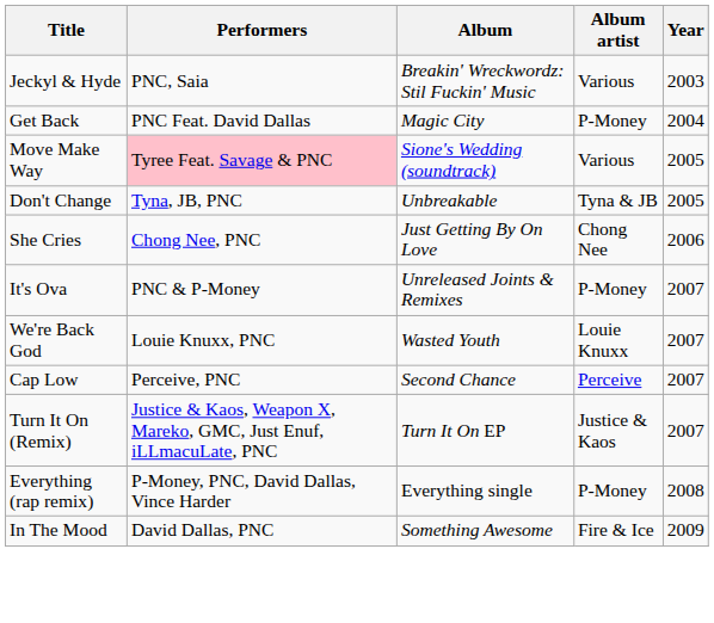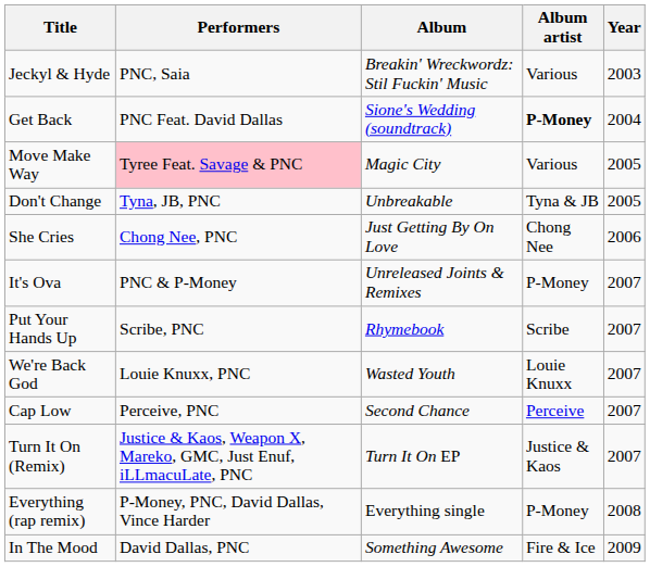 <table class="wikitable">
 <tr>
 <th>Title</th>
 <th>Performers</th>
 <th>Album</th>
 <th>Album artist</th>
 <th>Year</th>
 </tr>
 <tr>
 <td>Jeckyl & Hyde</td>
 <td>PNC, Saia</td>
 <td><em>Breakin' Wreckwordz: Stil Fuckin' Music</em></td>
 <td>Various</td>
 <td>2003</td>
 </tr>
 <tr>
 <td>Get Back</td>
 <td>PNC Feat. David Dallas</td>
-<td><em>Magic City</em></td>
-<td>P-Money</td>
+<td><em><a href='#'>Sione's Wedding (soundtrack)</a></em></td>
+<td><strong>P-Money</strong></td>
 <td>2004</td>
 </tr>
 <tr>
 <td>Move Make Way</td>
 <td style="background: pink;">Tyree Feat. <a href='#'>Savage</a> & PNC</td>
-<td><em><a href='#'>Sione's Wedding (soundtrack)</a></em></td>
+<td><em>Magic City</em></td>
 <td>Various</td>
 <td>2005</td>
 </tr>
 <tr>
 <td>Don't Change</td>
 <td><a href='#'>Tyna</a>, JB, PNC</td>
 <td><em>Unbreakable</em></td>
 <td>Tyna & JB</td>
 <td>2005</td>
 </tr>
 <tr>
 <td>She Cries</td>
 <td><a href='#'>Chong Nee</a>, PNC</td>
 <td><em>Just Getting By On Love</em></td>
 <td>Chong Nee</td>
 <td>2006</td>
 </tr>
 <tr>
 <td>It's Ova</td>
 <td>PNC & P-Money</td>
 <td><em>Unreleased Joints & Remixes</em></td>
 <td>P-Money</td>
+<td>2007</td>
+</tr>
+<tr>
+<td>Put Your Hands Up</td>
+<td>Scribe, PNC</td>
+<td><em><a href='#'>Rhymebook</a></em></td>
+<td>Scribe</td>
 <td>2007</td>
 </tr>
 <tr>
 <td>We're Back God</td>
 <td>Louie Knuxx, PNC</td>
 <td><em>Wasted Youth</em></td>
 <td>Louie Knuxx</td>
 <td>2007</td>
 </tr>
 <tr>
 <td>Cap Low</td>
 <td>Perceive, PNC</td>
 <td><em>Second Chance</em></td>
 <td><a href='#'>Perceive</a></td>
 <td>2007</td>
 </tr>
 <tr>
 <td>Turn It On (Remix)</td>
 <td><a href='#'>Justice & Kaos</a>, <a href='#'>Weapon X</a>, <a href='#'>Mareko</a>, GMC, Just Enuf, <a href='#'>iLLmacuLate</a>, PNC</td>
 <td><em>Turn It On</em> EP</td>
 <td>Justice & Kaos</td>
 <td>2007</td>
 </tr>
 <tr>
 <td>Everything (rap remix)</td>
 <td>P-Money, PNC, David Dallas, Vince Harder</td>
 <td>Everything single</td>
 <td>P-Money</td>
 <td>2008</td>
 </tr>
 <tr>
 <td>In The Mood</td>
 <td>David Dallas, PNC</td>
 <td><em>Something Awesome</em></td>
 <td>Fire & Ice</td>
 <td>2009</td>
 </tr>
 </table>
